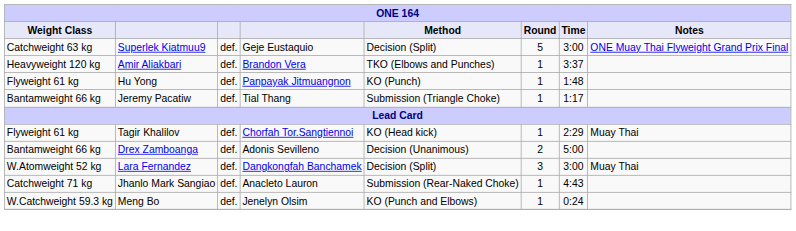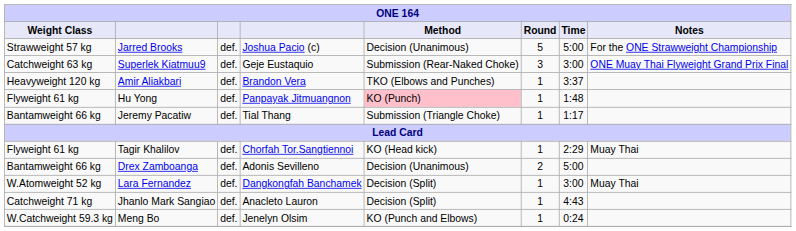 <table class="wikitable" style="font-size: 80%;">
 <tr>
 <th colspan="8" style="background-color: #ccf; color: #000080; text-align: center;"><strong>ONE 164</strong></th>
 </tr>
 <tr>
 <th colspan="1" style="background-color: #E6E8FA; color: #000000; text-align: center;">Weight Class</th>
 <th colspan="1" style="background-color: #E6E8FA; color: #000000; text-align: center;"></th>
 <th colspan="1" style="background-color: #E6E8FA; color: #000000; text-align: center;"></th>
 <th colspan="1" style="background-color: #E6E8FA; color: #000000; text-align: center;"></th>
 <th colspan="1" style="background-color: #E6E8FA; color: #000000; text-align: center;">Method</th>
 <th colspan="1" style="background-color: #E6E8FA; color: #000000; text-align: center;">Round</th>
 <th colspan="1" style="background-color: #E6E8FA; color: #000000; text-align: center;">Time</th>
 <th colspan="1" style="background-color: #E6E8FA; color: #000000; text-align: center;">Notes</th>
 </tr>
 <tr>
+<td>Strawweight 57 kg</td>
+<td> <a href='#'>Jarred Brooks</a></td>
+<td>def.</td>
+<td> <a href='#'>Joshua Pacio</a> (c)</td>
+<td>Decision (Unanimous)</td>
+<td align=center>5</td>
+<td align=center>5:00</td>
+<td>For the <a href='#'>ONE Strawweight Championship</a></td>
+</tr>
+<tr>
 <td>Catchweight 63 kg</td>
 <td> <a href='#'>Superlek Kiatmuu9</a></td>
 <td>def.</td>
 <td> Geje Eustaquio</td>
-<td>Decision (Split)</td>
-<td align=center>5</td>
+<td>Submission (Rear-Naked Choke)</td>
+<td align=center>3</td>
 <td align=center>3:00</td>
 <td><a href='#'>ONE Muay Thai Flyweight Grand Prix Final</a></td>
 </tr>
 <tr>
 <td>Heavyweight 120 kg</td>
 <td> <a href='#'>Amir Aliakbari</a></td>
 <td>def.</td>
 <td> <a href='#'>Brandon Vera</a></td>
 <td>TKO (Elbows and Punches)</td>
 <td align=center>1</td>
 <td align=center>3:37</td>
 <td></td>
 </tr>
 <tr>
 <td>Flyweight 61 kg</td>
 <td> Hu Yong</td>
 <td>def.</td>
 <td> <a href='#'>Panpayak Jitmuangnon</a></td>
-<td>KO (Punch)</td>
+<td style="background: pink;">KO (Punch)</td>
 <td align=center>1</td>
 <td align=center>1:48</td>
 <td></td>
 </tr>
 <tr>
 <td>Bantamweight 66 kg</td>
 <td> Jeremy Pacatiw</td>
 <td>def.</td>
 <td> Tial Thang</td>
 <td>Submission (Triangle Choke)</td>
 <td align=center>1</td>
 <td align=center>1:17</td>
 <td></td>
 </tr>
 <tr>
 <td ! colspan="8" style="background-color: #ccf; color: #000080; text-align: center;"><strong>Lead Card</strong></td>
 </tr>
 <tr>
 <td>Flyweight 61 kg</td>
 <td> Tagir Khalilov</td>
 <td>def.</td>
 <td> <a href='#'>Chorfah Tor.Sangtiennoi</a></td>
 <td>KO (Head kick)</td>
 <td align=center>1</td>
 <td align=center>2:29</td>
 <td>Muay Thai</td>
 </tr>
 <tr>
 <td>Bantamweight 66 kg</td>
 <td> <a href='#'>Drex Zamboanga</a></td>
 <td>def.</td>
 <td> Adonis Sevilleno</td>
 <td>Decision (Unanimous)</td>
 <td align=center>2</td>
 <td align=center>5:00</td>
 <td></td>
 </tr>
 <tr>
 <td>W.Atomweight 52 kg</td>
 <td> <a href='#'>Lara Fernandez</a></td>
 <td>def.</td>
 <td> <a href='#'>Dangkongfah Banchamek</a></td>
 <td>Decision (Split)</td>
-<td align=center>3</td>
+<td align=center>1</td>
 <td align=center>3:00</td>
 <td>Muay Thai</td>
 </tr>
 <tr>
 <td>Catchweight 71 kg</td>
 <td> Jhanlo Mark Sangiao</td>
 <td>def.</td>
 <td> Anacleto Lauron</td>
-<td>Submission (Rear-Naked Choke)</td>
+<td>Decision (Split)</td>
 <td align=center>1</td>
 <td align=center>4:43</td>
 <td></td>
 </tr>
 <tr>
 <td>W.Catchweight 59.3 kg</td>
 <td> Meng Bo</td>
 <td>def.</td>
 <td> Jenelyn Olsim</td>
 <td>KO (Punch and Elbows)</td>
 <td align=center>1</td>
 <td align=center>0:24</td>
 <td></td>
 </tr>
 <tr>
 </tr>
 </table>
